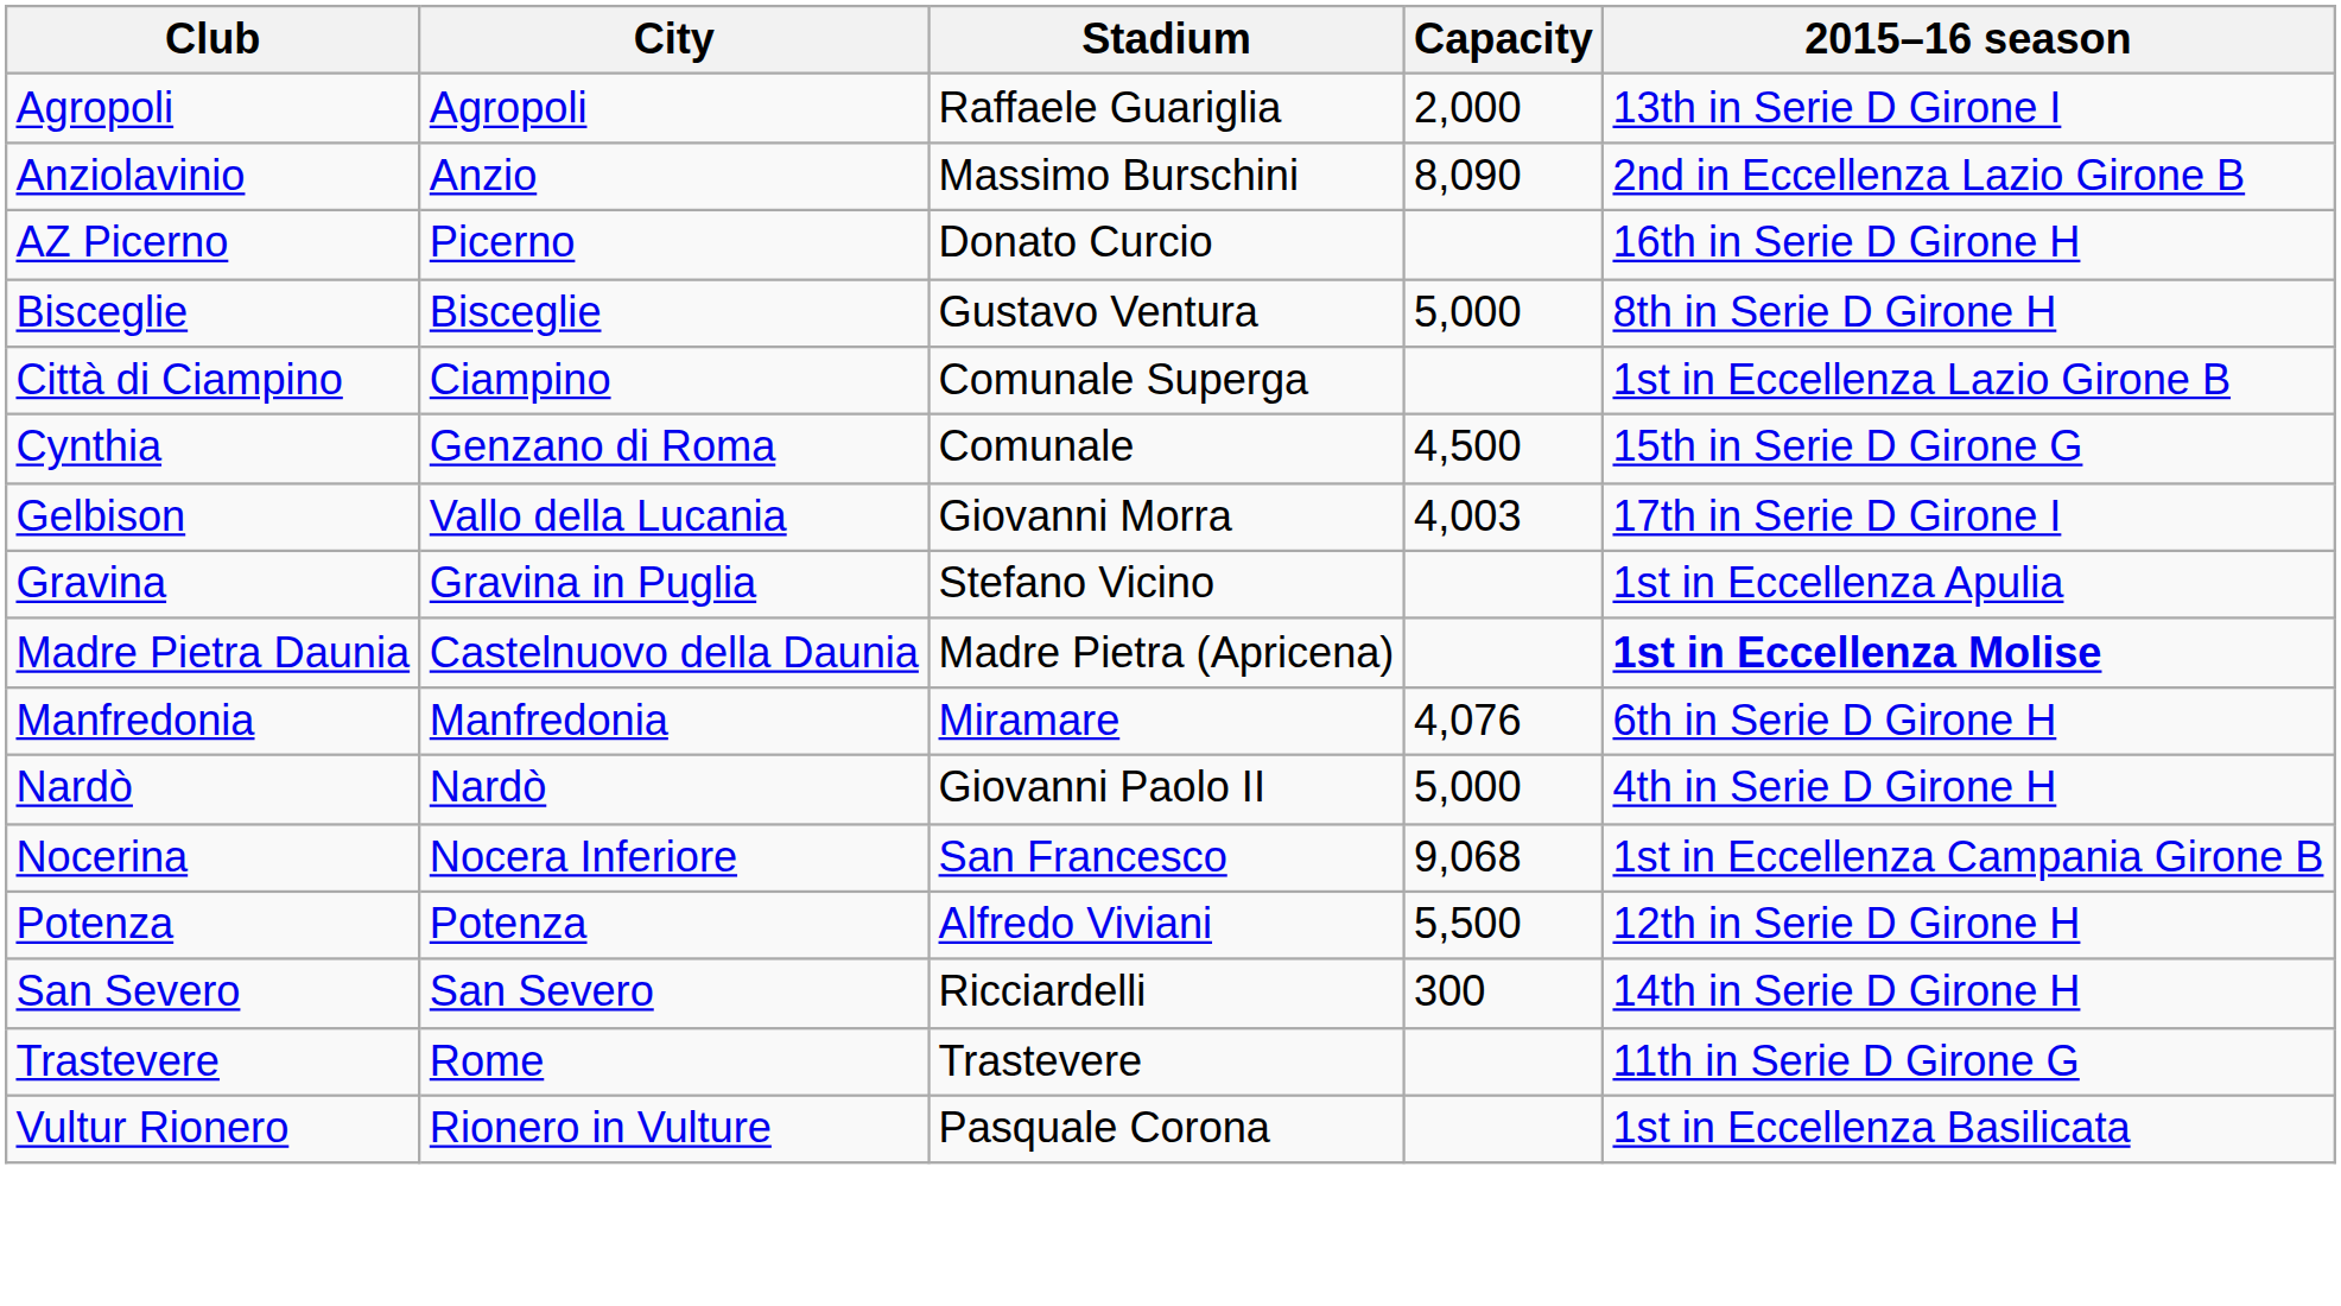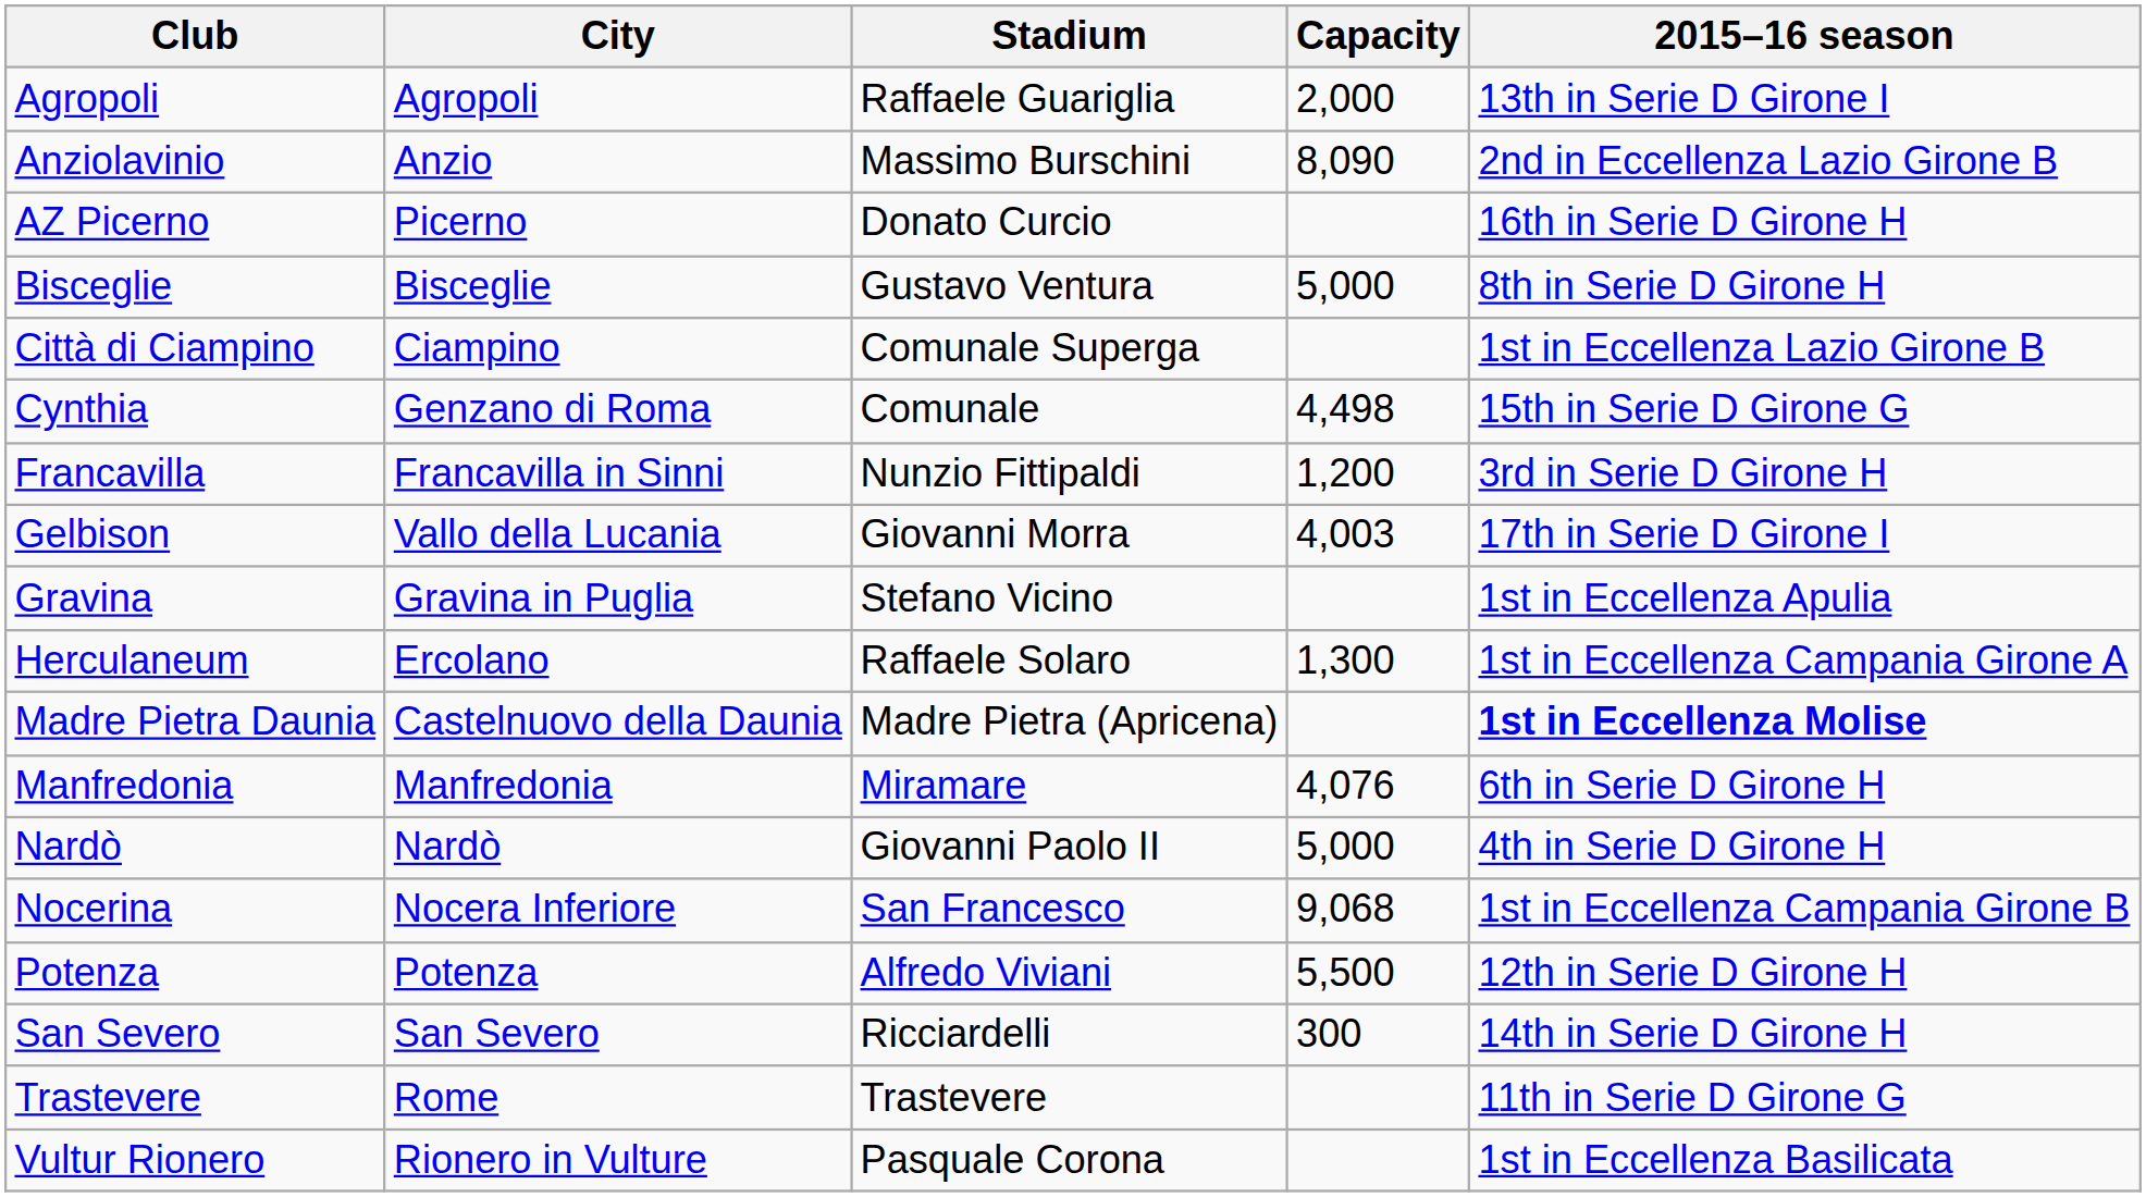 <table class="wikitable sortable">
 <tr>
 <th>Club</th>
 <th>City</th>
 <th>Stadium</th>
 <th>Capacity</th>
 <th>2015–16 season</th>
 </tr>
 <tr>
 <td><a href='#'>Agropoli</a></td>
 <td><a href='#'>Agropoli</a></td>
 <td>Raffaele Guariglia</td>
 <td>2,000</td>
 <td><a href='#'>13th in Serie D Girone I</a></td>
 </tr>
 <tr>
 <td><a href='#'>Anziolavinio</a></td>
 <td><a href='#'>Anzio</a></td>
 <td>Massimo Burschini</td>
 <td>8,090</td>
 <td><a href='#'>2nd in Eccellenza Lazio Girone B</a></td>
 </tr>
 <tr>
 <td><a href='#'>AZ Picerno</a></td>
 <td><a href='#'>Picerno</a></td>
 <td>Donato Curcio</td>
 <td></td>
 <td><a href='#'>16th in Serie D Girone H</a></td>
 </tr>
 <tr>
 <td><a href='#'>Bisceglie</a></td>
 <td><a href='#'>Bisceglie</a></td>
 <td>Gustavo Ventura</td>
 <td>5,000</td>
 <td><a href='#'>8th in Serie D Girone H</a></td>
 </tr>
 <tr>
 <td><a href='#'>Città di Ciampino</a></td>
 <td><a href='#'>Ciampino</a></td>
 <td>Comunale Superga</td>
 <td></td>
 <td><a href='#'>1st in Eccellenza Lazio Girone B</a></td>
 </tr>
 <tr>
 <td><a href='#'>Cynthia</a></td>
 <td><a href='#'>Genzano di Roma</a></td>
 <td>Comunale</td>
-<td>4,500</td>
+<td>4,498</td>
 <td><a href='#'>15th in Serie D Girone G</a></td>
+</tr>
+<tr>
+<td><a href='#'>Francavilla</a></td>
+<td><a href='#'>Francavilla in Sinni</a></td>
+<td>Nunzio Fittipaldi</td>
+<td>1,200</td>
+<td><a href='#'>3rd in Serie D Girone H</a></td>
 </tr>
 <tr>
 <td><a href='#'>Gelbison</a></td>
 <td><a href='#'>Vallo della Lucania</a></td>
 <td>Giovanni Morra</td>
 <td>4,003</td>
 <td><a href='#'>17th in Serie D Girone I</a></td>
 </tr>
 <tr>
 <td><a href='#'>Gravina</a></td>
 <td><a href='#'>Gravina in Puglia</a></td>
 <td>Stefano Vicino</td>
 <td></td>
 <td><a href='#'>1st in Eccellenza Apulia</a></td>
+</tr>
+<tr>
+<td><a href='#'>Herculaneum</a></td>
+<td><a href='#'>Ercolano</a></td>
+<td>Raffaele Solaro</td>
+<td>1,300</td>
+<td><a href='#'>1st in Eccellenza Campania Girone A</a></td>
 </tr>
 <tr>
 <td><a href='#'>Madre Pietra Daunia</a></td>
 <td><a href='#'>Castelnuovo della Daunia</a></td>
 <td>Madre Pietra (Apricena)</td>
 <td></td>
 <td><strong><a href='#'>1st in Eccellenza Molise</a></strong></td>
 </tr>
 <tr>
 <td><a href='#'>Manfredonia</a></td>
 <td><a href='#'>Manfredonia</a></td>
 <td><a href='#'>Miramare</a></td>
 <td>4,076</td>
 <td><a href='#'>6th in Serie D Girone H</a></td>
 </tr>
 <tr>
 <td><a href='#'>Nardò</a></td>
 <td><a href='#'>Nardò</a></td>
 <td>Giovanni Paolo II</td>
 <td>5,000</td>
 <td><a href='#'>4th in Serie D Girone H</a></td>
 </tr>
 <tr>
 <td><a href='#'>Nocerina</a></td>
 <td><a href='#'>Nocera Inferiore</a></td>
 <td><a href='#'>San Francesco</a></td>
 <td>9,068</td>
 <td><a href='#'>1st in Eccellenza Campania Girone B</a></td>
 </tr>
 <tr>
 <td><a href='#'>Potenza</a></td>
 <td><a href='#'>Potenza</a></td>
 <td><a href='#'>Alfredo Viviani</a></td>
 <td>5,500</td>
 <td><a href='#'>12th in Serie D Girone H</a></td>
 </tr>
 <tr>
 <td><a href='#'>San Severo</a></td>
 <td><a href='#'>San Severo</a></td>
 <td>Ricciardelli</td>
 <td>300</td>
 <td><a href='#'>14th in Serie D Girone H</a></td>
 </tr>
 <tr>
 <td><a href='#'>Trastevere</a></td>
 <td><a href='#'>Rome</a></td>
 <td>Trastevere</td>
 <td></td>
 <td><a href='#'>11th in Serie D Girone G</a></td>
 </tr>
 <tr>
 <td><a href='#'>Vultur Rionero</a></td>
 <td><a href='#'>Rionero in Vulture</a></td>
 <td>Pasquale Corona</td>
 <td></td>
 <td><a href='#'>1st in Eccellenza Basilicata</a></td>
 </tr>
 </table>
